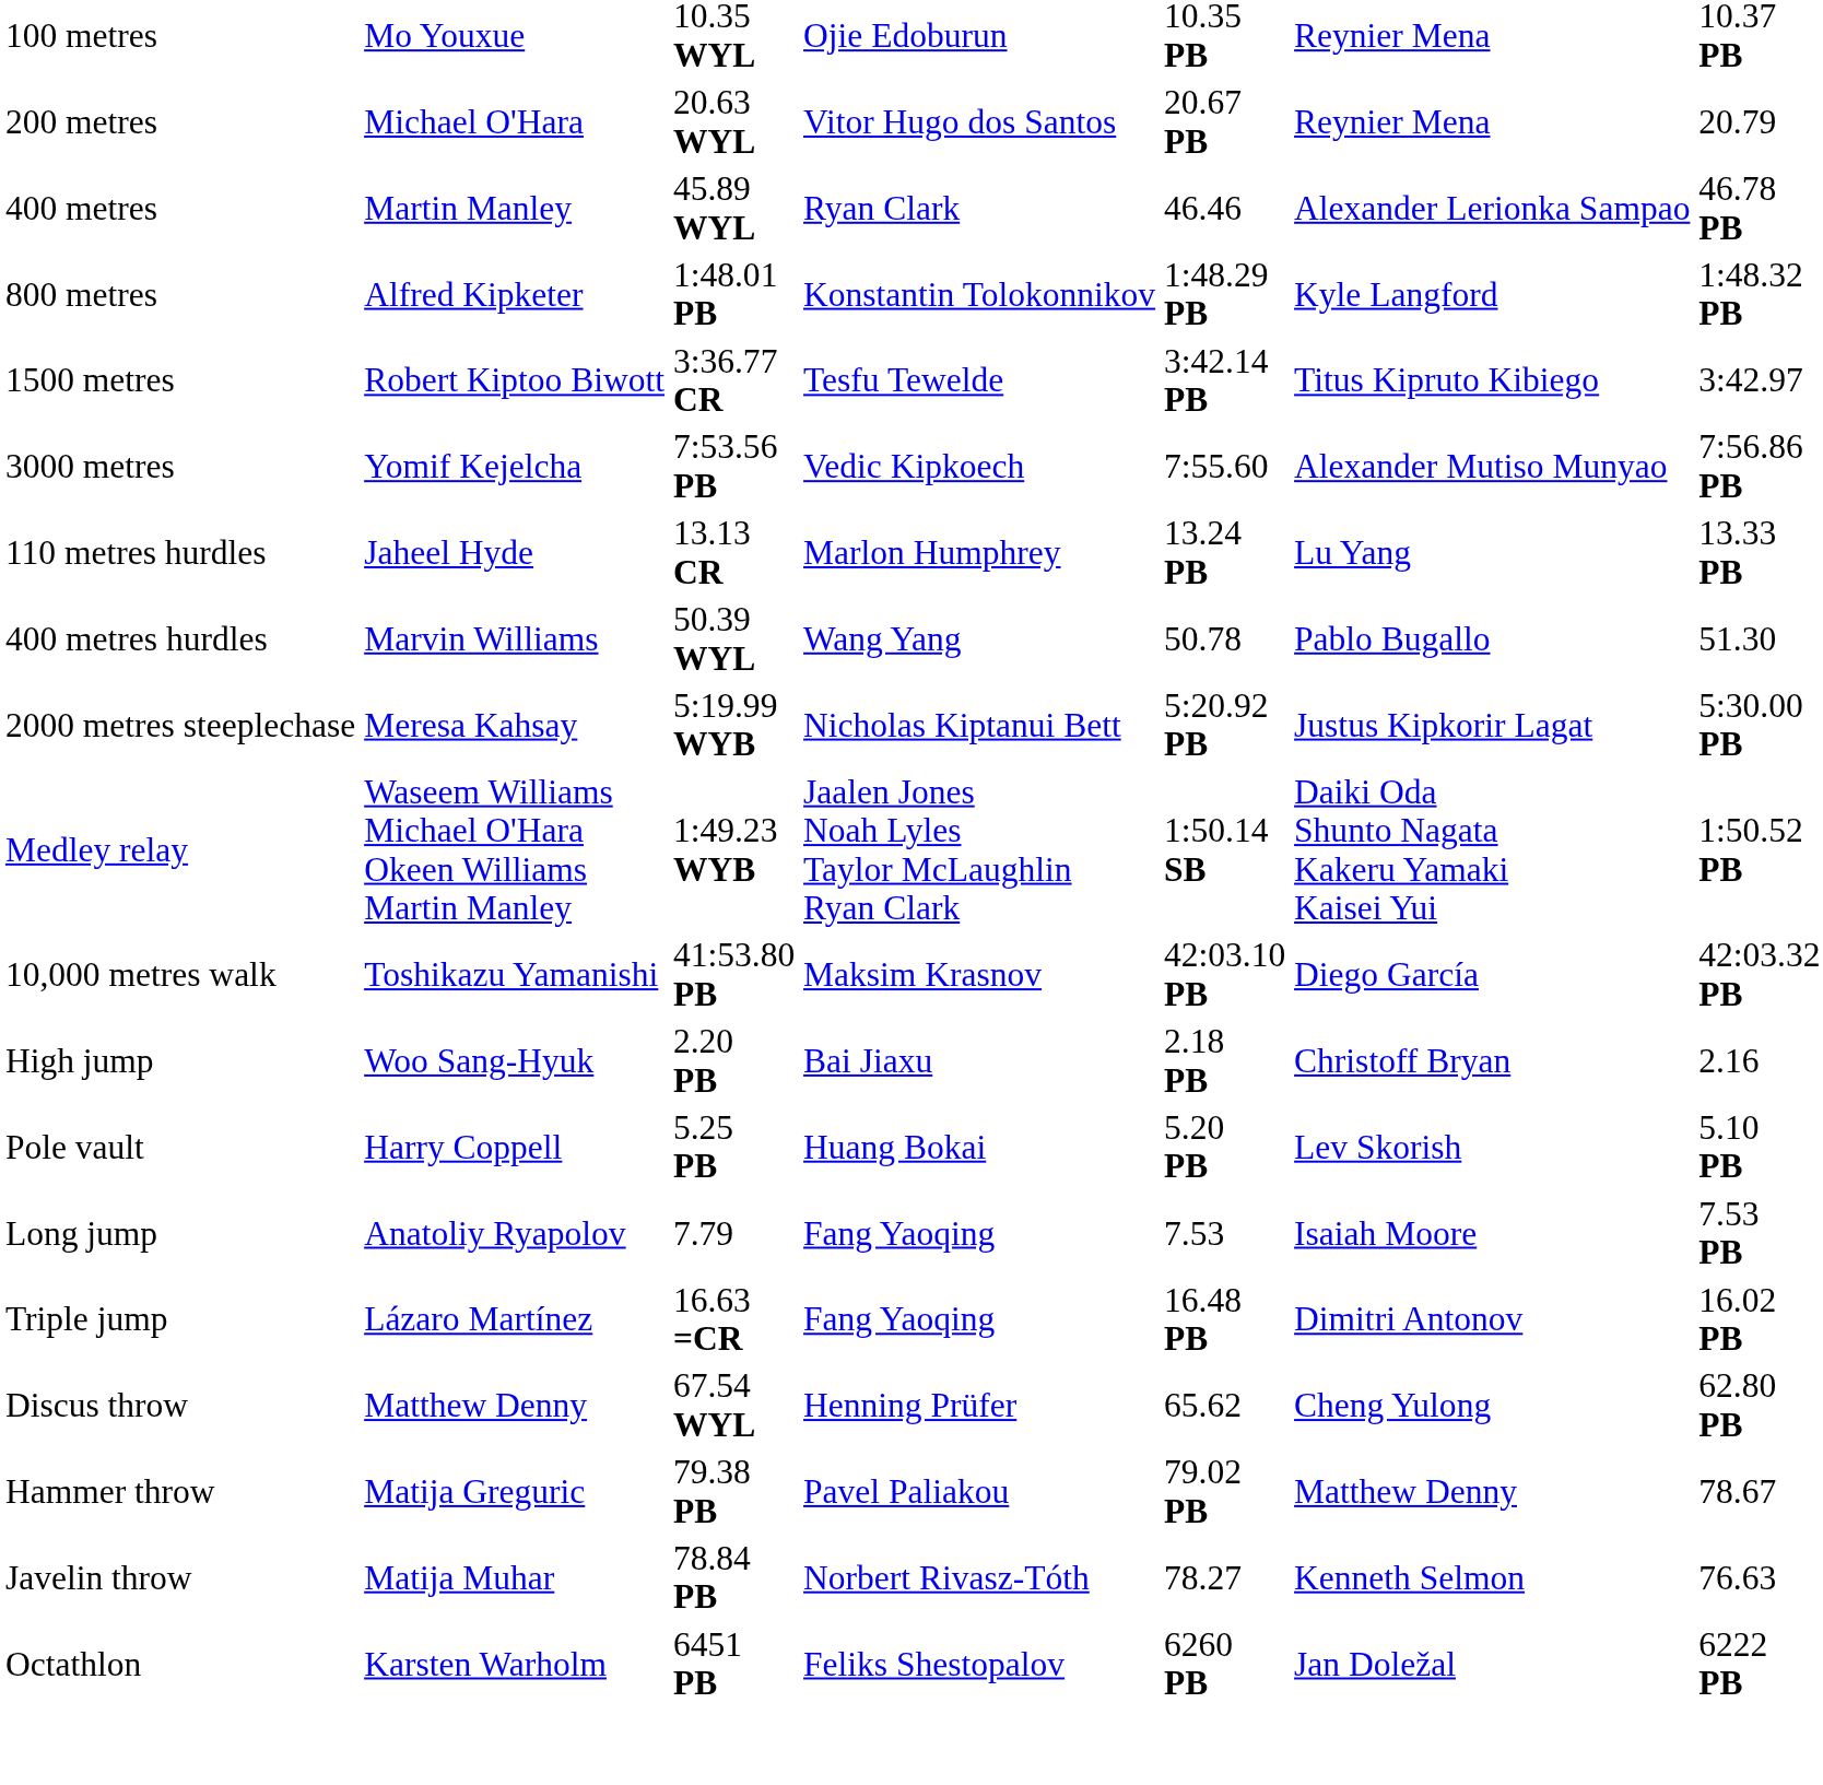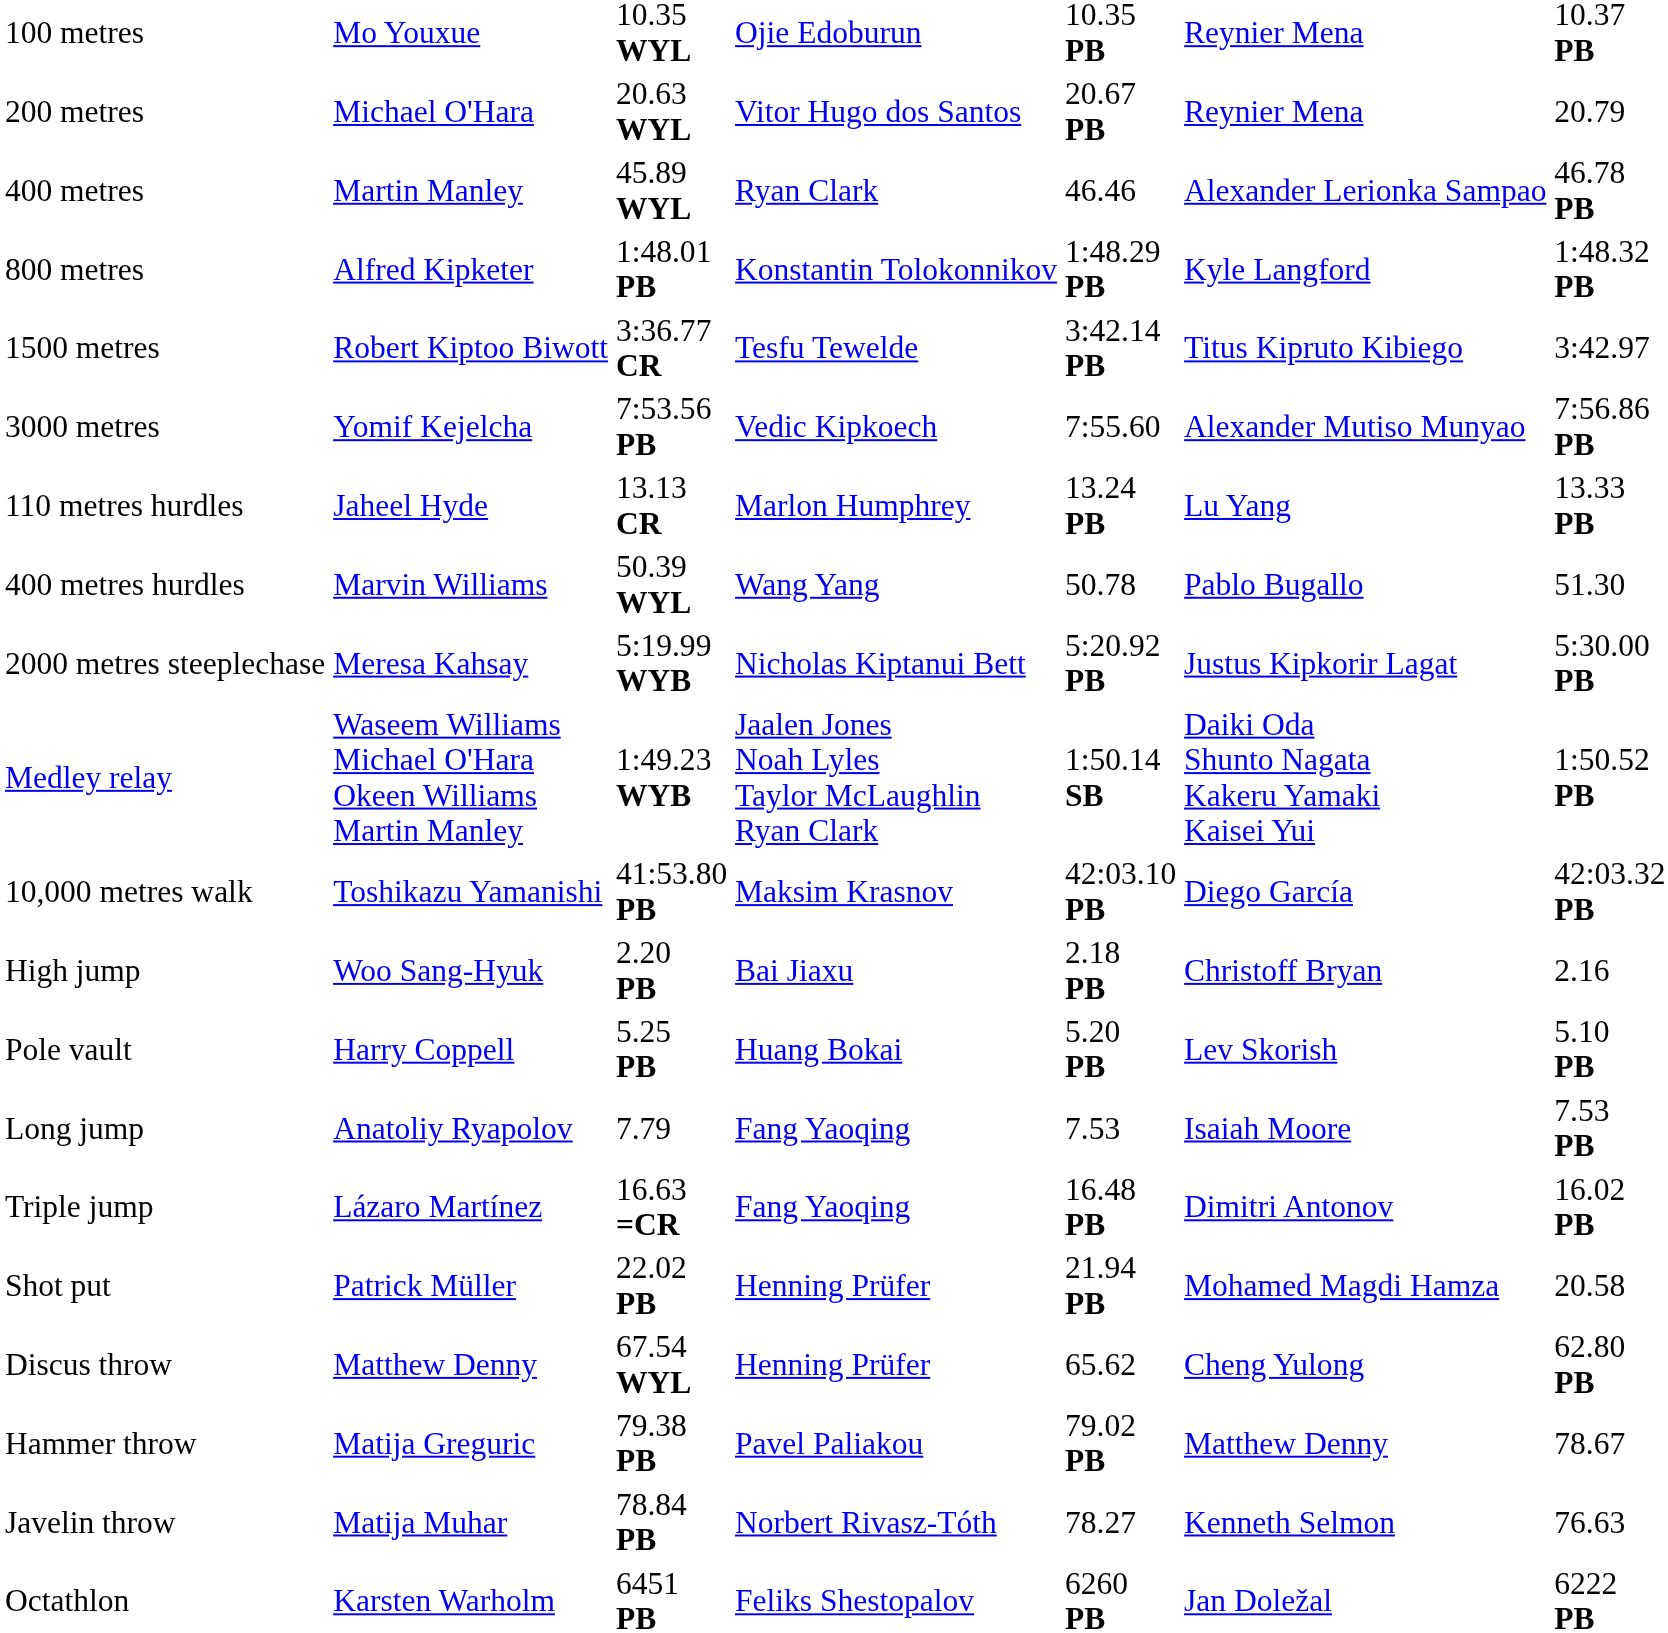 <table>
 <tr>
 <td>100 metres<br></td>
 <td><a href='#'>Mo Youxue</a><br></td>
 <td>10.35<br><strong>WYL</strong></td>
 <td><a href='#'>Ojie Edoburun</a><br></td>
 <td>10.35<br><strong>PB</strong></td>
 <td><a href='#'>Reynier Mena</a><br></td>
 <td>10.37<br><strong>PB</strong></td>
 </tr>
 <tr>
 <td>200 metres<br></td>
 <td><a href='#'>Michael O'Hara</a><br></td>
 <td>20.63<br><strong>WYL</strong></td>
 <td><a href='#'>Vitor Hugo dos Santos</a><br></td>
 <td>20.67<br><strong>PB</strong></td>
 <td><a href='#'>Reynier Mena</a><br></td>
 <td>20.79</td>
 </tr>
 <tr>
 <td>400 metres<br></td>
 <td><a href='#'>Martin Manley</a><br></td>
 <td>45.89<br><strong>WYL</strong></td>
 <td><a href='#'>Ryan Clark</a><br></td>
 <td>46.46</td>
 <td><a href='#'>Alexander Lerionka Sampao</a><br></td>
 <td>46.78<br><strong>PB</strong></td>
 </tr>
 <tr>
 <td>800 metres<br></td>
 <td><a href='#'>Alfred Kipketer</a><br></td>
 <td>1:48.01<br><strong>PB</strong></td>
 <td><a href='#'>Konstantin Tolokonnikov</a><br></td>
 <td>1:48.29<br><strong>PB</strong></td>
 <td><a href='#'>Kyle Langford</a><br></td>
 <td>1:48.32<br><strong>PB</strong></td>
 </tr>
 <tr>
 <td>1500 metres<br></td>
 <td><a href='#'>Robert Kiptoo Biwott</a><br></td>
 <td>3:36.77<br><strong>CR</strong></td>
 <td><a href='#'>Tesfu Tewelde</a><br></td>
 <td>3:42.14<br><strong>PB</strong></td>
 <td><a href='#'>Titus Kipruto Kibiego</a><br></td>
 <td>3:42.97</td>
 </tr>
 <tr>
 <td>3000 metres<br></td>
 <td><a href='#'>Yomif Kejelcha</a><br></td>
 <td>7:53.56<br><strong>PB</strong></td>
 <td><a href='#'>Vedic Kipkoech</a><br></td>
 <td>7:55.60</td>
 <td><a href='#'>Alexander Mutiso Munyao</a><br></td>
 <td>7:56.86<br><strong>PB</strong></td>
 </tr>
 <tr>
 <td>110 metres hurdles<br></td>
 <td><a href='#'>Jaheel Hyde</a><br></td>
 <td>13.13<br><strong>CR</strong></td>
 <td><a href='#'>Marlon Humphrey</a><br></td>
 <td>13.24<br><strong>PB</strong></td>
 <td><a href='#'>Lu Yang</a><br></td>
 <td>13.33<br><strong>PB</strong></td>
 </tr>
 <tr>
 <td>400 metres hurdles<br></td>
 <td><a href='#'>Marvin Williams</a><br></td>
 <td>50.39<br><strong>WYL</strong></td>
 <td><a href='#'>Wang Yang</a><br></td>
 <td>50.78</td>
 <td><a href='#'>Pablo Bugallo</a><br></td>
 <td>51.30</td>
 </tr>
 <tr>
 <td>2000 metres steeplechase<br></td>
 <td><a href='#'>Meresa Kahsay</a><br></td>
 <td>5:19.99<br><strong>WYB</strong></td>
 <td><a href='#'>Nicholas Kiptanui Bett</a><br></td>
 <td>5:20.92<br><strong>PB</strong></td>
 <td><a href='#'>Justus Kipkorir Lagat</a><br></td>
 <td>5:30.00<br><strong>PB</strong></td>
 </tr>
 <tr>
 <td><a href='#'>Medley relay</a><br></td>
 <td><a href='#'>Waseem Williams</a><br><a href='#'>Michael O'Hara</a><br><a href='#'>Okeen Williams</a><br><a href='#'>Martin Manley</a><br></td>
 <td>1:49.23<br><strong>WYB</strong></td>
 <td><a href='#'>Jaalen Jones</a><br><a href='#'>Noah Lyles</a><br><a href='#'>Taylor McLaughlin</a><br><a href='#'>Ryan Clark</a><br></td>
 <td>1:50.14<br><strong>SB</strong></td>
 <td><a href='#'>Daiki Oda</a><br><a href='#'>Shunto Nagata</a><br><a href='#'>Kakeru Yamaki</a><br><a href='#'>Kaisei Yui</a><br></td>
 <td>1:50.52<br><strong>PB</strong></td>
 </tr>
 <tr>
 <td>10,000 metres walk<br></td>
 <td><a href='#'>Toshikazu Yamanishi</a><br></td>
 <td>41:53.80<br><strong>PB</strong></td>
 <td><a href='#'>Maksim Krasnov</a><br></td>
 <td>42:03.10<br><strong>PB</strong></td>
 <td><a href='#'>Diego García</a><br></td>
 <td>42:03.32<br><strong>PB</strong></td>
 </tr>
 <tr>
 <td>High jump<br></td>
 <td><a href='#'>Woo Sang-Hyuk</a><br></td>
 <td>2.20<br><strong>PB</strong></td>
 <td><a href='#'>Bai Jiaxu</a><br></td>
 <td>2.18<br><strong>PB</strong></td>
 <td><a href='#'>Christoff Bryan</a><br></td>
 <td>2.16</td>
 </tr>
 <tr>
 <td>Pole vault<br></td>
 <td><a href='#'>Harry Coppell</a><br></td>
 <td>5.25<br><strong>PB</strong></td>
 <td><a href='#'>Huang Bokai</a><br></td>
 <td>5.20<br><strong>PB</strong></td>
 <td><a href='#'>Lev Skorish</a><br></td>
 <td>5.10<br><strong>PB</strong></td>
 </tr>
 <tr>
 <td>Long jump<br></td>
 <td><a href='#'>Anatoliy Ryapolov</a><br></td>
 <td>7.79</td>
 <td><a href='#'>Fang Yaoqing</a><br></td>
 <td>7.53</td>
 <td><a href='#'>Isaiah Moore</a><br></td>
 <td>7.53<br><strong>PB</strong></td>
 </tr>
 <tr>
 <td>Triple jump<br></td>
 <td><a href='#'>Lázaro Martínez</a><br></td>
 <td>16.63<br><strong>=CR</strong></td>
 <td><a href='#'>Fang Yaoqing</a><br></td>
 <td>16.48<br><strong>PB</strong></td>
 <td><a href='#'>Dimitri Antonov</a><br></td>
 <td>16.02<br><strong>PB</strong></td>
 </tr>
 <tr>
+<td>Shot put<br></td>
+<td><a href='#'>Patrick Müller</a><br></td>
+<td>22.02<br><strong>PB</strong></td>
+<td><a href='#'>Henning Prüfer</a><br></td>
+<td>21.94<br><strong>PB</strong></td>
+<td><a href='#'>Mohamed Magdi Hamza</a><br></td>
+<td>20.58</td>
+</tr>
+<tr>
 <td>Discus throw<br></td>
 <td><a href='#'>Matthew Denny</a><br></td>
 <td>67.54<br><strong>WYL</strong></td>
 <td><a href='#'>Henning Prüfer</a><br></td>
 <td>65.62</td>
 <td><a href='#'>Cheng Yulong</a><br></td>
 <td>62.80<br><strong>PB</strong></td>
 </tr>
 <tr>
 <td>Hammer throw<br></td>
 <td><a href='#'>Matija Greguric</a><br></td>
 <td>79.38<br><strong>PB</strong></td>
 <td><a href='#'>Pavel Paliakou</a><br></td>
 <td>79.02<br><strong>PB</strong></td>
 <td><a href='#'>Matthew Denny</a><br></td>
 <td>78.67</td>
 </tr>
 <tr>
 <td>Javelin throw<br></td>
 <td><a href='#'>Matija Muhar</a><br></td>
 <td>78.84<br><strong>PB</strong></td>
 <td><a href='#'>Norbert Rivasz-Tóth</a><br></td>
 <td>78.27</td>
 <td><a href='#'>Kenneth Selmon</a><br></td>
 <td>76.63</td>
 </tr>
 <tr>
 <td>Octathlon<br></td>
 <td><a href='#'>Karsten Warholm</a><br></td>
 <td>6451<br><strong>PB</strong></td>
 <td><a href='#'>Feliks Shestopalov</a><br></td>
 <td>6260<br><strong>PB</strong></td>
 <td><a href='#'>Jan Doležal</a><br></td>
 <td>6222<br><strong>PB</strong></td>
 </tr>
 </table>
